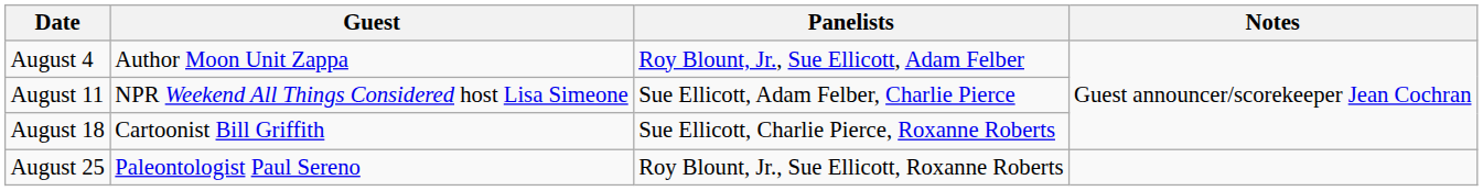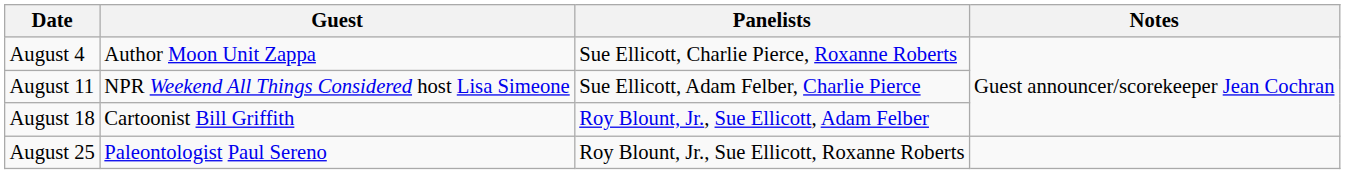 <table class="wikitable">
 <tr>
 <th>Date</th>
 <th>Guest</th>
 <th>Panelists</th>
 <th>Notes</th>
 </tr>
 <tr>
 <td>August 4</td>
 <td>Author <a href='#'>Moon Unit Zappa</a></td>
-<td><a href='#'>Roy Blount, Jr.</a>, <a href='#'>Sue Ellicott</a>, <a href='#'>Adam Felber</a></td>
+<td>Sue Ellicott, Charlie Pierce, <a href='#'>Roxanne Roberts</a></td>
 <td rowspan=3>Guest announcer/scorekeeper <a href='#'>Jean Cochran</a></td>
 </tr>
 <tr>
 <td>August 11</td>
 <td>NPR <em><a href='#'>Weekend All Things Considered</a></em> host <a href='#'>Lisa Simeone</a></td>
 <td>Sue Ellicott, Adam Felber, <a href='#'>Charlie Pierce</a></td>
 </tr>
 <tr>
 <td>August 18</td>
 <td>Cartoonist <a href='#'>Bill Griffith</a></td>
-<td>Sue Ellicott, Charlie Pierce, <a href='#'>Roxanne Roberts</a></td>
+<td><a href='#'>Roy Blount, Jr.</a>, <a href='#'>Sue Ellicott</a>, <a href='#'>Adam Felber</a></td>
 </tr>
 <tr>
 <td>August 25</td>
 <td><a href='#'>Paleontologist</a> <a href='#'>Paul Sereno</a></td>
 <td>Roy Blount, Jr., Sue Ellicott, Roxanne Roberts</td>
 <td></td>
 </tr>
 </table>
